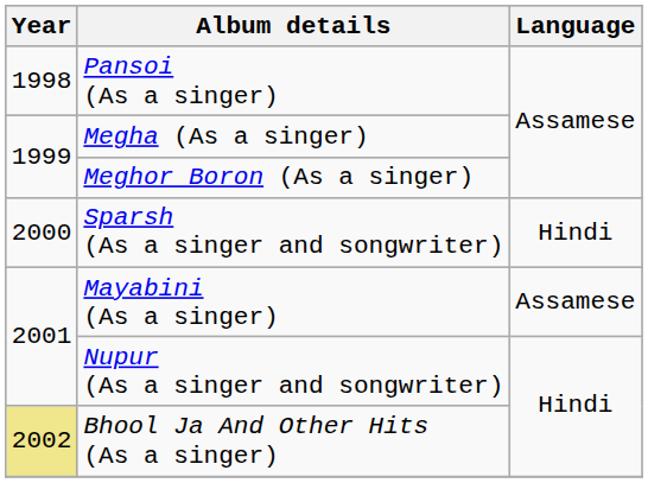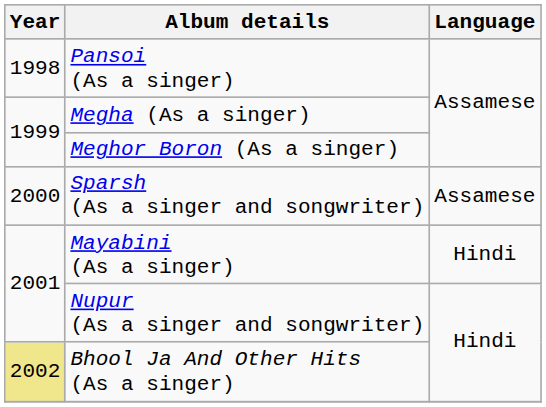 <table class="wikitable" style="text-align:center;">
 <tr>
 <th>Year</th>
 <th>Album details</th>
 <th>Language</th>
 </tr>
 <tr>
 <td>1998</td>
 <td style="text-align:left;"><em><a href='#'>Pansoi</a></em> <br> (As a singer)</td>
 <td rowspan="3">Assamese</td>
 </tr>
 <tr>
 <td rowspan="2">1999</td>
 <td style="text-align:left;"><em><a href='#'>Megha</a></em> (As a singer)</td>
 </tr>
 <tr>
 <td style="text-align:left;"><em><a href='#'>Meghor Boron</a></em> (As a singer)</td>
 </tr>
 <tr>
 <td>2000</td>
 <td style="text-align:left;"><em><a href='#'>Sparsh</a></em> <br> (As a singer and songwriter)</td>
-<td>Hindi</td>
+<td>Assamese</td>
 </tr>
 <tr>
 <td rowspan="2">2001</td>
 <td style="text-align:left;"><em><a href='#'>Mayabini</a></em> <br> (As a singer)</td>
-<td>Assamese</td>
+<td>Hindi</td>
 </tr>
 <tr>
 <td style="text-align:left;"><em><a href='#'>Nupur</a></em> <br> (As a singer and songwriter)</td>
 <td rowspan="2">Hindi</td>
 </tr>
 <tr>
 <td style="background: khaki;">2002</td>
 <td style="text-align:left;"><em>Bhool Ja And Other Hits</em> <br> (As a singer)</td>
 </tr>
 <tr>
 </tr>
 </table>
